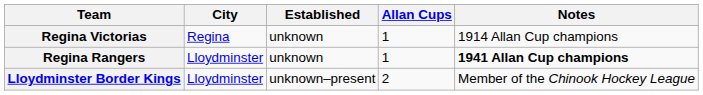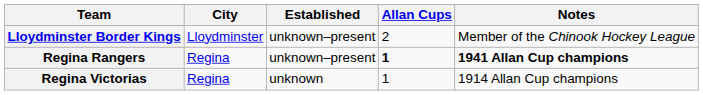 <table class="wikitable sortable plainrowheaders">
 <tr>
 <th scope="col">Team</th>
 <th scope="col">City</th>
 <th scope="col">Established</th>
 <th scope="col"><a href='#'>Allan Cups</a></th>
 <th scope="col">Notes</th>
 </tr>
 <tr>
+<th scope="row"><a href='#'>Lloydminster Border Kings</a></th>
+<td><a href='#'>Lloydminster</a></td>
+<td>unknown–present</td>
+<td>2</td>
+<td>Member of the <em>Chinook Hockey League</em></td>
+</tr>
+<tr>
+<th scope="row">Regina Rangers</th>
+<td><a href='#'>Regina</a></td>
+<td>unknown–present</td>
+<td><strong>1</strong></td>
+<td><strong>1941 Allan Cup champions</strong></td>
+</tr>
+<tr>
 <th scope="row">Regina Victorias</th>
 <td><a href='#'>Regina</a></td>
 <td>unknown</td>
 <td>1</td>
 <td>1914 Allan Cup champions</td>
 </tr>
-<tr>
-<th scope="row">Regina Rangers</th>
-<td><a href='#'>Lloydminster</a></td>
-<td>unknown</td>
-<td>1</td>
-<td><strong>1941 Allan Cup champions</strong></td>
-</tr>
-<tr>
-<th scope="row"><a href='#'>Lloydminster Border Kings</a></th>
-<td><a href='#'>Lloydminster</a></td>
-<td>unknown–present</td>
-<td>2</td>
-<td>Member of the <em>Chinook Hockey League</em></td>
-</tr>
 </table>
